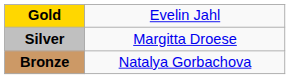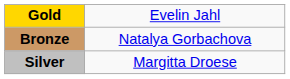 <table class="wikitable" style="text-align:center; " width="35%">
 <tr>
 <td bgcolor="gold"><strong>Gold</strong></td>
 <td><a href='#'>Evelin Jahl</a><br>  <small><em></em></small></td>
 </tr>
 <tr>
+<td bgcolor="CC9966"><strong>Bronze</strong></td>
+<td><a href='#'>Natalya Gorbachova</a><br>  <small><em></em></small></td>
+</tr>
+<tr>
 <td bgcolor="silver"><strong>Silver</strong></td>
 <td><a href='#'>Margitta Droese</a><br>  <small><em></em></small></td>
 </tr>
-<tr>
-<td bgcolor="CC9966"><strong>Bronze</strong></td>
-<td><a href='#'>Natalya Gorbachova</a><br>  <small><em></em></small></td>
-</tr>
 </table>
